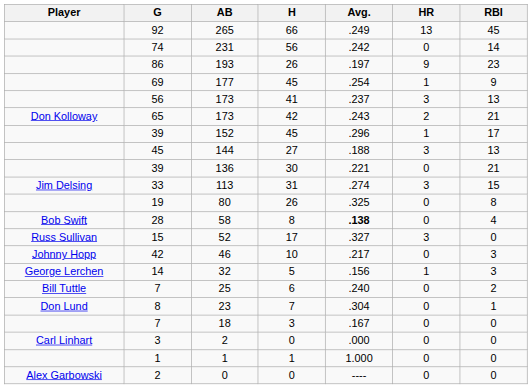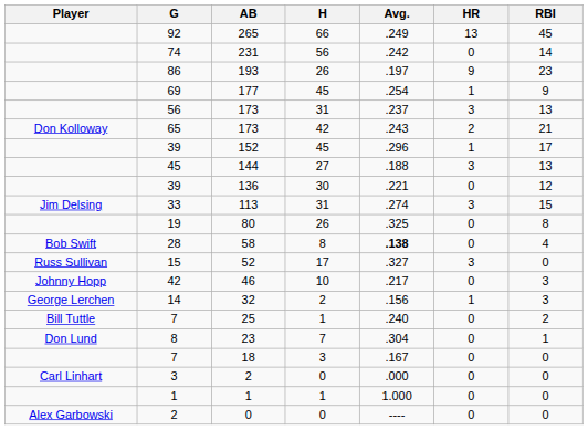 <table class="wikitable sortable">
 <tr>
 <th bgcolor="#DDDDFF" width="16%">Player</th>
 <th bgcolor="#DDDDFF" width="9%">G</th>
 <th bgcolor="#DDDDFF" width="9%">AB</th>
 <th bgcolor="#DDDDFF" width="9%">H</th>
 <th bgcolor="#DDDDFF" width="9%">Avg.</th>
 <th bgcolor="#DDDDFF" width="9%">HR</th>
 <th bgcolor="#DDDDFF" width="9%">RBI</th>
 </tr>
 <tr align="center">
 <td></td>
 <td>92</td>
 <td>265</td>
 <td>66</td>
 <td>.249</td>
 <td>13</td>
 <td>45</td>
 </tr>
 <tr align="center">
 <td></td>
 <td>74</td>
 <td>231</td>
 <td>56</td>
 <td>.242</td>
 <td>0</td>
 <td>14</td>
 </tr>
 <tr align="center">
 <td></td>
 <td>86</td>
 <td>193</td>
 <td>26</td>
 <td>.197</td>
 <td>9</td>
 <td>23</td>
 </tr>
 <tr align="center">
 <td></td>
 <td>69</td>
 <td>177</td>
 <td>45</td>
 <td>.254</td>
 <td>1</td>
 <td>9</td>
 </tr>
 <tr align="center">
 <td></td>
 <td>56</td>
 <td>173</td>
-<td>41</td>
+<td>31</td>
 <td>.237</td>
 <td>3</td>
 <td>13</td>
 </tr>
 <tr align="center">
 <td><a href='#'>Don Kolloway</a></td>
 <td>65</td>
 <td>173</td>
 <td>42</td>
 <td>.243</td>
 <td>2</td>
 <td>21</td>
 </tr>
 <tr align=center>
 <td></td>
 <td>39</td>
 <td>152</td>
 <td>45</td>
 <td>.296</td>
 <td>1</td>
 <td>17</td>
 </tr>
 <tr align="center">
 <td></td>
 <td>45</td>
 <td>144</td>
 <td>27</td>
 <td>.188</td>
 <td>3</td>
 <td>13</td>
 </tr>
 <tr align="center">
 <td></td>
 <td>39</td>
 <td>136</td>
 <td>30</td>
 <td>.221</td>
 <td>0</td>
-<td>21</td>
+<td>12</td>
 </tr>
 <tr align="center">
 <td><a href='#'>Jim Delsing</a></td>
 <td>33</td>
 <td>113</td>
 <td>31</td>
 <td>.274</td>
 <td>3</td>
 <td>15</td>
 </tr>
 <tr align=center>
 <td></td>
 <td>19</td>
 <td>80</td>
 <td>26</td>
 <td>.325</td>
 <td>0</td>
 <td>8</td>
 </tr>
 <tr align="center">
 <td><a href='#'>Bob Swift</a></td>
 <td>28</td>
 <td>58</td>
 <td>8</td>
 <td><strong>.138</strong></td>
 <td>0</td>
 <td>4</td>
 </tr>
 <tr align=center>
 <td><a href='#'>Russ Sullivan</a></td>
 <td>15</td>
 <td>52</td>
 <td>17</td>
 <td>.327</td>
 <td>3</td>
 <td>0</td>
 </tr>
 <tr align=center>
 <td><a href='#'>Johnny Hopp</a></td>
 <td>42</td>
 <td>46</td>
 <td>10</td>
 <td>.217</td>
 <td>0</td>
 <td>3</td>
 </tr>
 <tr align=center>
 <td><a href='#'>George Lerchen</a></td>
 <td>14</td>
 <td>32</td>
-<td>5</td>
+<td>2</td>
 <td>.156</td>
 <td>1</td>
 <td>3</td>
 </tr>
 <tr align=center>
 <td><a href='#'>Bill Tuttle</a></td>
 <td>7</td>
 <td>25</td>
-<td>6</td>
+<td>1</td>
 <td>.240</td>
 <td>0</td>
 <td>2</td>
 </tr>
 <tr align=center>
 <td><a href='#'>Don Lund</a></td>
 <td>8</td>
 <td>23</td>
 <td>7</td>
 <td>.304</td>
 <td>0</td>
 <td>1</td>
 </tr>
 <tr align=center>
 <td></td>
 <td>7</td>
 <td>18</td>
 <td>3</td>
 <td>.167</td>
 <td>0</td>
 <td>0</td>
 </tr>
 <tr align="center">
 <td><a href='#'>Carl Linhart</a></td>
 <td>3</td>
 <td>2</td>
 <td>0</td>
 <td>.000</td>
 <td>0</td>
 <td>0</td>
 </tr>
 <tr align=center>
 <td></td>
 <td>1</td>
 <td>1</td>
 <td>1</td>
 <td>1.000</td>
 <td>0</td>
 <td>0</td>
 </tr>
 <tr align=center>
 <td><a href='#'>Alex Garbowski</a></td>
 <td>2</td>
 <td>0</td>
 <td>0</td>
 <td>----</td>
 <td>0</td>
 <td>0</td>
 </tr>
 </table>
